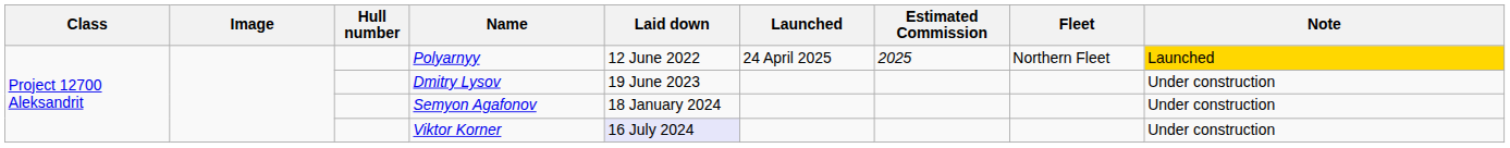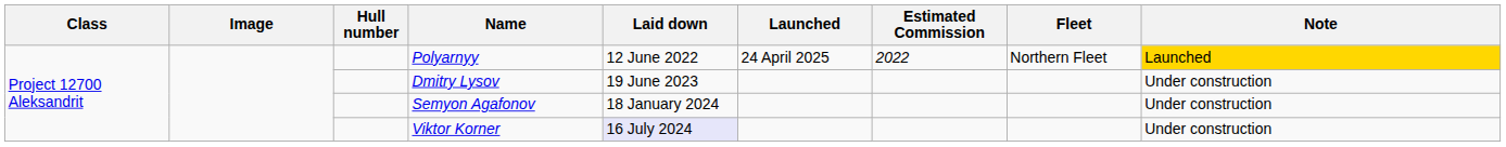 <table class="wikitable" style="width:100%;">
 <tr>
 <th style="width:11%;">Class</th>
 <th style="width:11%;">Image</th>
 <th style="width:5%;">Hull number</th>
 <th style="width:13%;">Name</th>
 <th style="width:9%;">Laid down</th>
 <th style="width:9%;">Launched</th>
 <th style="width:9%;">Estimated<br>Commission</th>
 <th style="width:9%;">Fleet</th>
 <th style="width:24%;">Note</th>
 </tr>
 <tr>
 <td rowspan="4"><a href='#'>Project 12700<br>Aleksandrit</a></td>
 <td rowspan="4"></td>
 <td></td>
 <td><a href='#'><em>Polyarnyy</em></a></td>
 <td>12 June 2022</td>
 <td>24 April 2025</td>
-<td><em>2025</em></td>
+<td><em>2022</em></td>
 <td>Northern Fleet</td>
 <td style="background: gold;">Launched</td>
 </tr>
 <tr>
 <td></td>
 <td><a href='#'><em>Dmitry Lysov</em></a></td>
 <td>19 June 2023</td>
 <td></td>
 <td></td>
 <td></td>
 <td>Under construction</td>
 </tr>
 <tr>
 <td></td>
 <td><a href='#'><em>Semyon Agafonov</em></a></td>
 <td>18 January 2024</td>
 <td></td>
 <td></td>
 <td></td>
 <td>Under construction</td>
 </tr>
 <tr>
 <td></td>
 <td><a href='#'><em>Viktor Korner</em></a></td>
 <td style="background: lavender;">16 July 2024</td>
 <td></td>
 <td></td>
 <td></td>
 <td>Under construction</td>
 </tr>
 </table>
